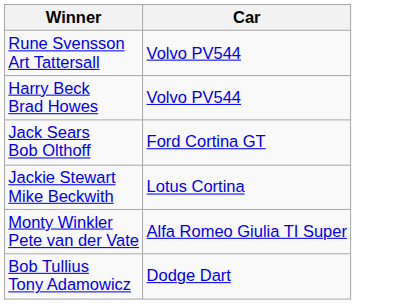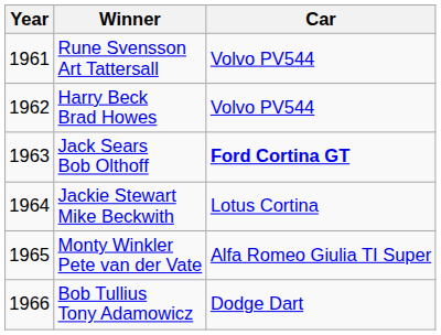 <table class="wikitable">
 <tr>
+<th>Year</th>
 <th>Winner</th>
 <th>Car</th>
 </tr>
 <tr>
+<td>1961</td>
 <td> <a href='#'>Rune Svensson</a> <br>  <a href='#'>Art Tattersall</a></td>
 <td><a href='#'>Volvo PV544</a></td>
 </tr>
 <tr>
+<td>1962</td>
 <td> <a href='#'>Harry Beck</a> <br>  <a href='#'>Brad Howes</a></td>
 <td><a href='#'>Volvo PV544</a></td>
 </tr>
 <tr>
+<td>1963</td>
 <td> <a href='#'>Jack Sears</a> <br>  <a href='#'>Bob Olthoff</a></td>
-<td><a href='#'>Ford Cortina GT</a></td>
+<td><strong><a href='#'>Ford Cortina GT</a></strong></td>
 </tr>
 <tr>
+<td>1964</td>
 <td> <a href='#'>Jackie Stewart</a> <br>  <a href='#'>Mike Beckwith</a></td>
 <td><a href='#'>Lotus Cortina</a></td>
 </tr>
 <tr>
+<td>1965</td>
 <td> <a href='#'>Monty Winkler</a> <br>  <a href='#'>Pete van der Vate</a></td>
 <td><a href='#'>Alfa Romeo Giulia TI Super</a></td>
 </tr>
 <tr>
+<td>1966</td>
 <td> <a href='#'>Bob Tullius</a> <br>  <a href='#'>Tony Adamowicz</a></td>
 <td><a href='#'>Dodge Dart</a></td>
 </tr>
 </table>
